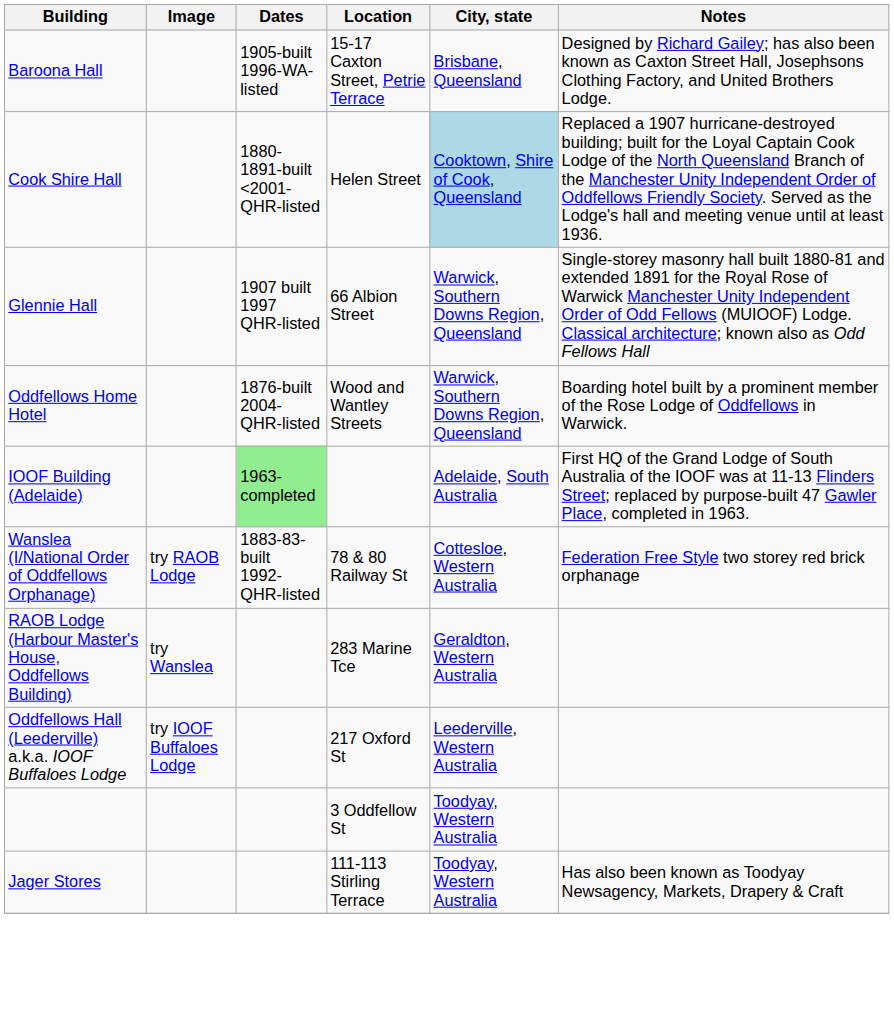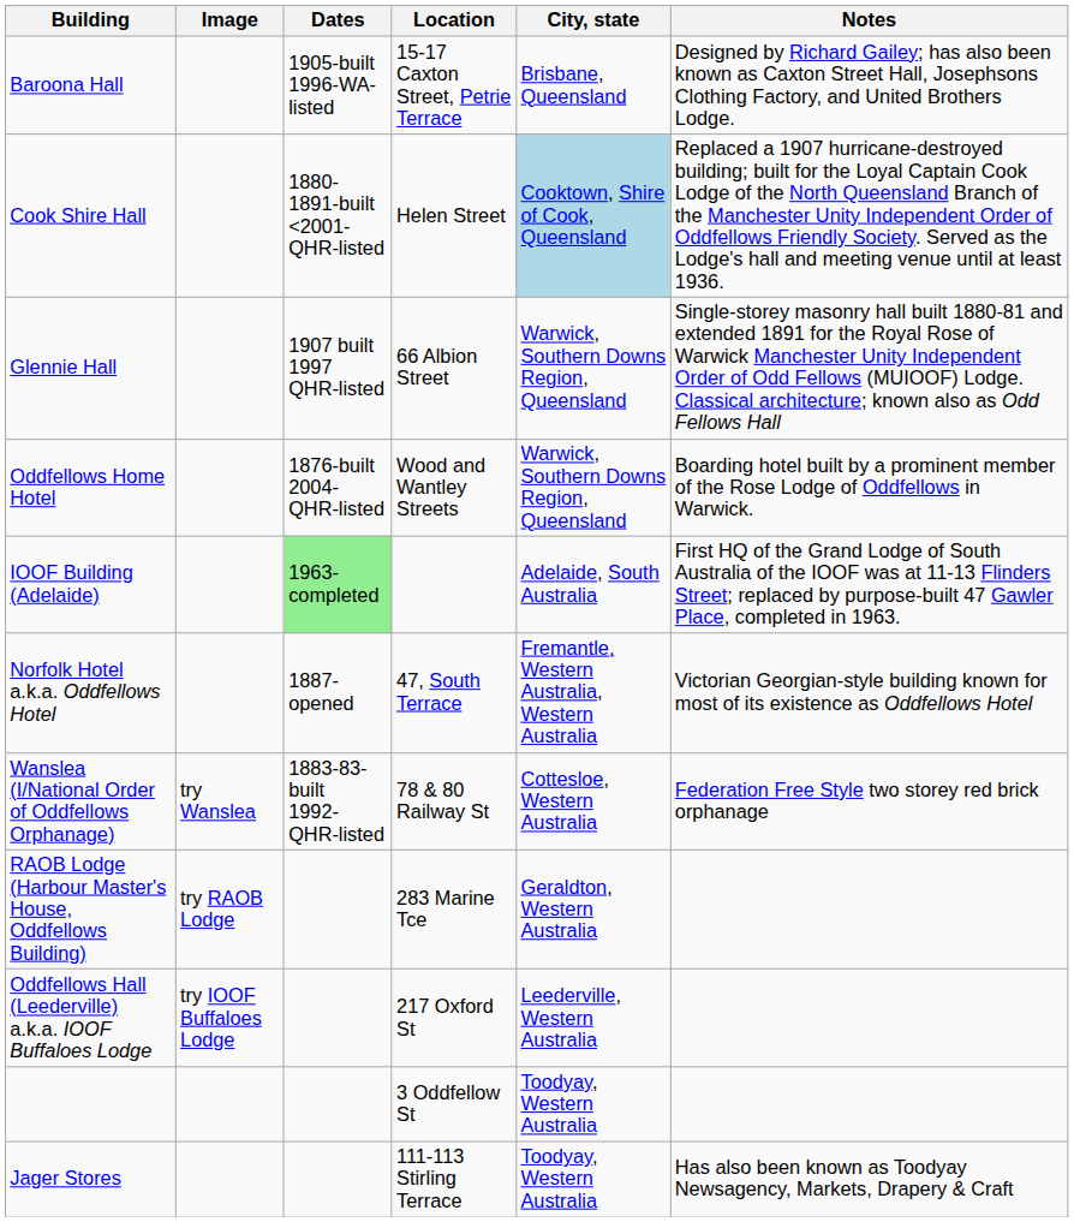 <table class="wikitable sortable">
 <tr>
 <th>Building<br></th>
 <th class="unsortable">Image</th>
 <th>Dates</th>
 <th>Location</th>
 <th>City, state</th>
 <th class="unsortable">Notes</th>
 </tr>
 <tr>
 <td><a href='#'>Baroona Hall</a></td>
 <td></td>
 <td>1905-built<br>1996-WA-listed</td>
 <td>15-17 Caxton Street, <a href='#'>Petrie Terrace</a><br></td>
 <td><a href='#'>Brisbane</a>, <a href='#'>Queensland</a></td>
 <td>Designed by <a href='#'>Richard Gailey</a>; has also been known as Caxton Street Hall, Josephsons Clothing Factory, and United Brothers Lodge.</td>
 </tr>
 <tr>
 <td><a href='#'>Cook Shire Hall</a></td>
 <td></td>
 <td>1880-1891-built<br><2001-QHR-listed</td>
 <td>Helen Street<br></td>
 <td style="background: lightblue;"><a href='#'>Cooktown</a>, <a href='#'>Shire of Cook</a>, <a href='#'>Queensland</a></td>
 <td>Replaced a 1907 hurricane-destroyed building;  built for the Loyal Captain Cook Lodge of the <a href='#'>North Queensland</a> Branch of the <a href='#'>Manchester Unity Independent Order of Oddfellows Friendly Society</a>.  Served as the Lodge's hall and meeting venue until at least 1936.</td>
 </tr>
 <tr>
 <td><a href='#'>Glennie Hall</a></td>
 <td></td>
 <td>1907 built<br>1997 QHR-listed</td>
 <td>66 Albion Street<br></td>
 <td><a href='#'>Warwick</a>, <a href='#'>Southern Downs Region</a>, <a href='#'>Queensland</a></td>
 <td>Single-storey masonry hall built 1880-81 and extended 1891 for the Royal Rose of Warwick <a href='#'>Manchester Unity Independent Order of Odd Fellows</a> (MUIOOF) Lodge. <a href='#'>Classical architecture</a>; known also as <em>Odd Fellows Hall</em></td>
 </tr>
 <tr>
 <td><a href='#'>Oddfellows Home Hotel</a></td>
 <td></td>
 <td>1876-built<br>2004-QHR-listed</td>
 <td>Wood and Wantley Streets<br></td>
 <td><a href='#'>Warwick</a>, <a href='#'>Southern Downs Region</a>, <a href='#'>Queensland</a></td>
 <td>Boarding hotel built by a prominent member of the Rose Lodge of <a href='#'>Oddfellows</a> in Warwick.</td>
 </tr>
 <tr>
 <td><a href='#'>IOOF Building (Adelaide)</a></td>
 <td></td>
 <td style="background: lightgreen;">1963-completed</td>
 <td></td>
 <td><a href='#'>Adelaide</a>, <a href='#'>South Australia</a></td>
 <td>First HQ of the Grand Lodge of South Australia of the IOOF was at 11-13 <a href='#'>Flinders Street</a>; replaced by purpose-built 47 <a href='#'>Gawler Place</a>, completed in 1963.</td>
 </tr>
 <tr>
+<td><a href='#'>Norfolk Hotel</a> a.k.a. <em>Oddfellows Hotel</em></td>
+<td></td>
+<td>1887-opened</td>
+<td>47, <a href='#'>South Terrace</a><br></td>
+<td><a href='#'>Fremantle, Western Australia</a>, <a href='#'>Western Australia</a></td>
+<td>Victorian Georgian-style building known for most of its existence as <em>Oddfellows Hotel</em></td>
+</tr>
+<tr>
 <td><a href='#'>Wanslea (I/National Order of Oddfellows Orphanage)</a></td>
-<td>try <a href='#'>RAOB Lodge</a></td>
+<td>try <a href='#'>Wanslea</a></td>
 <td>1883-83-built<br>1992-QHR-listed</td>
 <td>78 & 80 Railway St</td>
 <td><a href='#'>Cottesloe</a>, <a href='#'>Western Australia</a></td>
 <td><a href='#'>Federation Free Style</a> two storey red brick orphanage</td>
 </tr>
 <tr>
 <td><a href='#'>RAOB Lodge (Harbour Master's House, Oddfellows Building)</a></td>
-<td>try <a href='#'>Wanslea</a></td>
+<td>try <a href='#'>RAOB Lodge</a></td>
 <td></td>
 <td>283 Marine Tce</td>
 <td><a href='#'>Geraldton</a>, <a href='#'>Western Australia</a></td>
 <td></td>
 </tr>
 <tr>
 <td><a href='#'>Oddfellows Hall (Leederville)</a><br>a.k.a. <em>IOOF Buffaloes Lodge</em></td>
 <td>try <a href='#'>IOOF Buffaloes Lodge</a></td>
 <td></td>
 <td>217 Oxford St</td>
 <td><a href='#'>Leederville</a>, <a href='#'>Western Australia</a></td>
 <td></td>
 </tr>
 <tr>
 <td></td>
 <td></td>
 <td></td>
 <td>3 Oddfellow St</td>
 <td><a href='#'>Toodyay</a>, <a href='#'>Western Australia</a></td>
 <td></td>
 </tr>
 <tr>
 <td><a href='#'>Jager Stores</a></td>
 <td></td>
 <td></td>
 <td>111-113 Stirling Terrace</td>
 <td><a href='#'>Toodyay</a>, <a href='#'>Western Australia</a></td>
 <td>Has also been known as Toodyay Newsagency, Markets, Drapery & Craft</td>
 </tr>
 <tr>
 </tr>
 </table>
